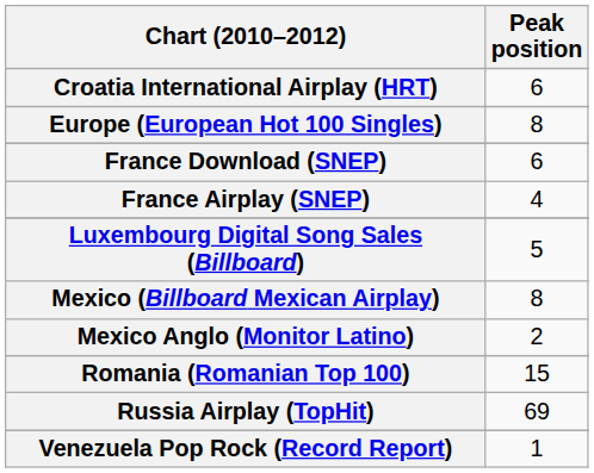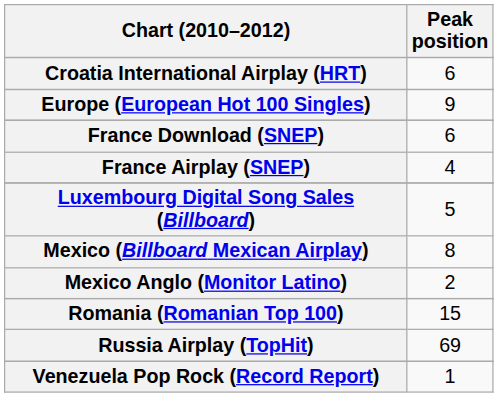 <table class="wikitable plainrowheaders sortable" style="text-align:center">
 <tr>
 <th scope="col" style="width:20em">Chart (2010–2012)</th>
 <th scope="col">Peak<br>position</th>
 </tr>
 <tr>
 </tr>
 <tr>
 </tr>
 <tr>
 </tr>
 <tr>
 </tr>
 <tr>
 </tr>
 <tr>
 </tr>
 <tr>
 <th scope="row">Croatia International Airplay (<a href='#'>HRT</a>)</th>
 <td style="text-align:center;">6</td>
 </tr>
 <tr>
 </tr>
 <tr>
 </tr>
 <tr>
 </tr>
 <tr>
 <th scope="row">Europe (<a href='#'>European Hot 100 Singles</a>)</th>
-<td>8</td>
+<td>9</td>
 </tr>
 <tr>
 </tr>
 <tr>
 </tr>
 <tr>
 <th scope="row">France Download (<a href='#'>SNEP</a>)</th>
 <td>6</td>
 </tr>
 <tr>
 <th scope="row">France Airplay (<a href='#'>SNEP</a>)</th>
 <td style="text-align:center;">4</td>
 </tr>
 <tr>
 </tr>
 <tr>
 </tr>
 <tr>
 </tr>
 <tr>
 </tr>
 <tr>
 </tr>
 <tr>
 </tr>
 <tr>
 <th scope="row"><a href='#'>Luxembourg Digital Song Sales</a> (<em><a href='#'>Billboard</a></em>)</th>
 <td>5</td>
 </tr>
 <tr>
 <th scope="row">Mexico (<a href='#'><em>Billboard</em> Mexican Airplay</a>)</th>
 <td>8</td>
 </tr>
 <tr>
 <th scope="row">Mexico Anglo (<a href='#'>Monitor Latino</a>)</th>
 <td>2</td>
 </tr>
 <tr>
 </tr>
 <tr>
 </tr>
 <tr>
 </tr>
 <tr>
 </tr>
 <tr>
 </tr>
 <tr>
 </tr>
 <tr>
 <th scope="row">Romania (<a href='#'>Romanian Top 100</a>)</th>
 <td>15</td>
 </tr>
 <tr>
 <th scope="row">Russia Airplay (<a href='#'>TopHit</a>)</th>
 <td>69</td>
 </tr>
 <tr>
 </tr>
 <tr>
 </tr>
 <tr>
 </tr>
 <tr>
 </tr>
 <tr>
 </tr>
 <tr>
 </tr>
 <tr>
 </tr>
 <tr>
 </tr>
 <tr>
 </tr>
 <tr>
 </tr>
 <tr>
 </tr>
 <tr>
 </tr>
 <tr>
 </tr>
 <tr>
 <th scope="row">Venezuela Pop Rock (<a href='#'>Record Report</a>)</th>
 <td>1</td>
 </tr>
 </table>
